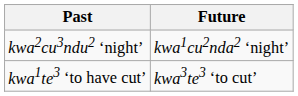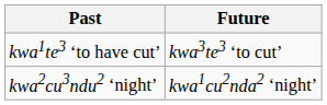 <table class="wikitable">
 <tr>
 <th>Past</th>
 <th>Future</th>
 </tr>
 <tr>
+<td><em>kwa<sup>1</sup>te<sup>3</sup></em>  ‘to have cut’</td>
+<td><em>kwa<sup>3</sup>te<sup>3</sup></em>  ‘to cut’</td>
+</tr>
+<tr>
 <td><em>kwa<sup>2</sup>cu<sup>3</sup>ndu<sup>2</sup></em>  ‘night’</td>
 <td><em>kwa<sup>1</sup>cu<sup>2</sup>nda<sup>2</sup></em>  ‘night’</td>
 </tr>
-<tr>
-<td><em>kwa<sup>1</sup>te<sup>3</sup></em>  ‘to have cut’</td>
-<td><em>kwa<sup>3</sup>te<sup>3</sup></em>  ‘to cut’</td>
-</tr>
 </table>
